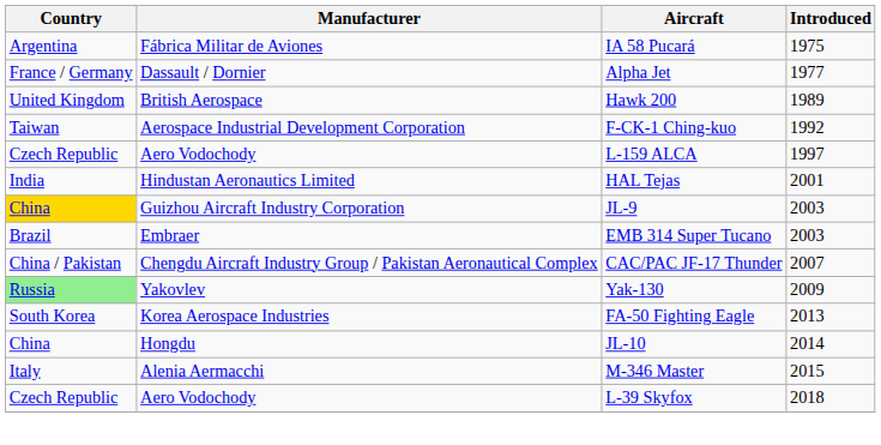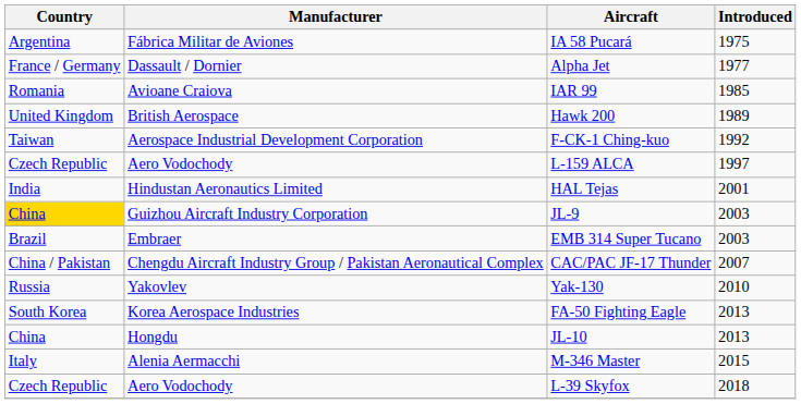 <table class="wikitable">
 <tr>
 <th>Country</th>
 <th>Manufacturer</th>
 <th>Aircraft</th>
 <th>Introduced</th>
 </tr>
 <tr>
 <td><a href='#'>Argentina</a></td>
 <td><a href='#'>Fábrica Militar de Aviones</a></td>
 <td><a href='#'>IA 58 Pucará</a></td>
 <td>1975</td>
 </tr>
 <tr>
 <td><a href='#'>France</a> / <a href='#'>Germany</a></td>
 <td><a href='#'>Dassault</a> / <a href='#'>Dornier</a></td>
 <td><a href='#'>Alpha Jet</a></td>
 <td>1977</td>
+</tr>
+<tr>
+<td><a href='#'>Romania</a></td>
+<td><a href='#'>Avioane Craiova</a></td>
+<td><a href='#'>IAR 99</a></td>
+<td>1985</td>
 </tr>
 <tr>
 <td><a href='#'>United Kingdom</a></td>
 <td><a href='#'>British Aerospace</a></td>
 <td><a href='#'>Hawk 200</a></td>
 <td>1989</td>
 </tr>
 <tr>
 <td><a href='#'>Taiwan</a></td>
 <td><a href='#'>Aerospace Industrial Development Corporation</a></td>
 <td><a href='#'>F-CK-1 Ching-kuo</a></td>
 <td>1992</td>
 </tr>
 <tr>
 <td><a href='#'>Czech Republic</a></td>
 <td><a href='#'>Aero Vodochody</a></td>
 <td><a href='#'>L-159 ALCA</a></td>
 <td>1997</td>
 </tr>
 <tr>
 <td><a href='#'>India</a></td>
 <td><a href='#'>Hindustan Aeronautics Limited</a></td>
 <td><a href='#'>HAL Tejas</a></td>
 <td>2001</td>
 </tr>
 <tr>
 <td style="background: gold;"><a href='#'>China</a></td>
 <td><a href='#'>Guizhou Aircraft Industry Corporation</a></td>
 <td><a href='#'>JL-9</a></td>
 <td>2003</td>
 </tr>
 <tr>
 <td><a href='#'>Brazil</a></td>
 <td><a href='#'>Embraer</a></td>
 <td><a href='#'>EMB 314 Super Tucano</a></td>
 <td>2003</td>
 </tr>
 <tr>
 <td><a href='#'>China</a> / <a href='#'>Pakistan</a></td>
 <td><a href='#'>Chengdu Aircraft Industry Group</a> / <a href='#'>Pakistan Aeronautical Complex</a></td>
 <td><a href='#'>CAC/PAC JF-17 Thunder</a></td>
 <td>2007</td>
 </tr>
 <tr>
-<td style="background: lightgreen;"><a href='#'>Russia</a></td>
+<td><a href='#'>Russia</a></td>
 <td><a href='#'>Yakovlev</a></td>
 <td><a href='#'>Yak-130</a></td>
-<td>2009</td>
+<td>2010</td>
 </tr>
 <tr>
 <td><a href='#'>South Korea</a></td>
 <td><a href='#'>Korea Aerospace Industries</a></td>
 <td><a href='#'>FA-50 Fighting Eagle</a></td>
 <td>2013</td>
 </tr>
 <tr>
 <td><a href='#'>China</a></td>
 <td><a href='#'>Hongdu</a></td>
 <td><a href='#'>JL-10</a></td>
-<td>2014</td>
+<td>2013</td>
 </tr>
 <tr>
 <td><a href='#'>Italy</a></td>
 <td><a href='#'>Alenia Aermacchi</a></td>
 <td><a href='#'>M-346 Master</a></td>
 <td>2015</td>
 </tr>
 <tr>
 <td><a href='#'>Czech Republic</a></td>
 <td><a href='#'>Aero Vodochody</a></td>
 <td><a href='#'>L-39 Skyfox</a></td>
 <td>2018</td>
 </tr>
 <tr>
 </tr>
 </table>
